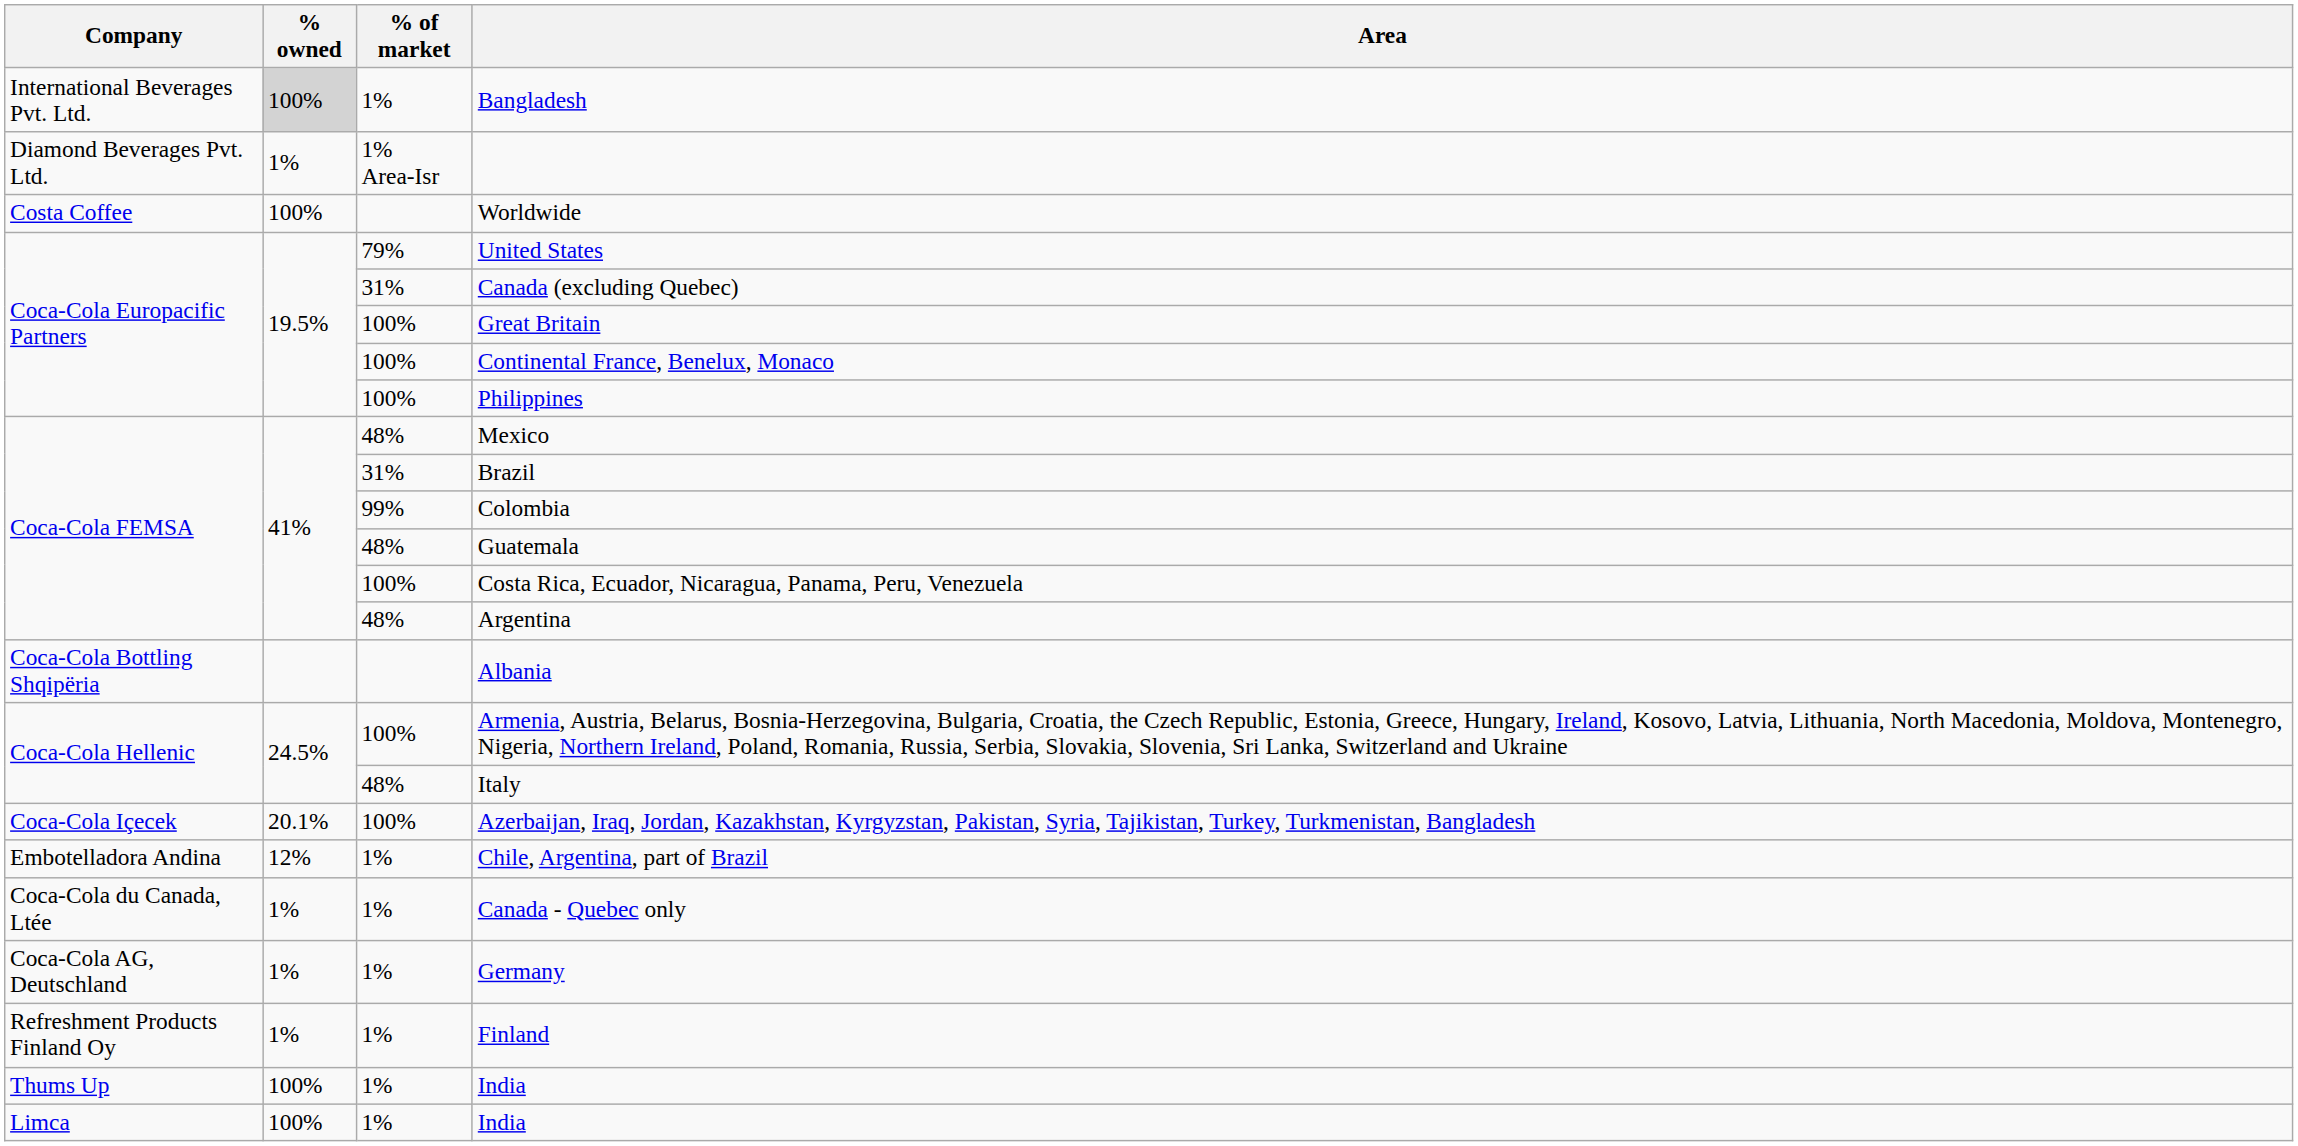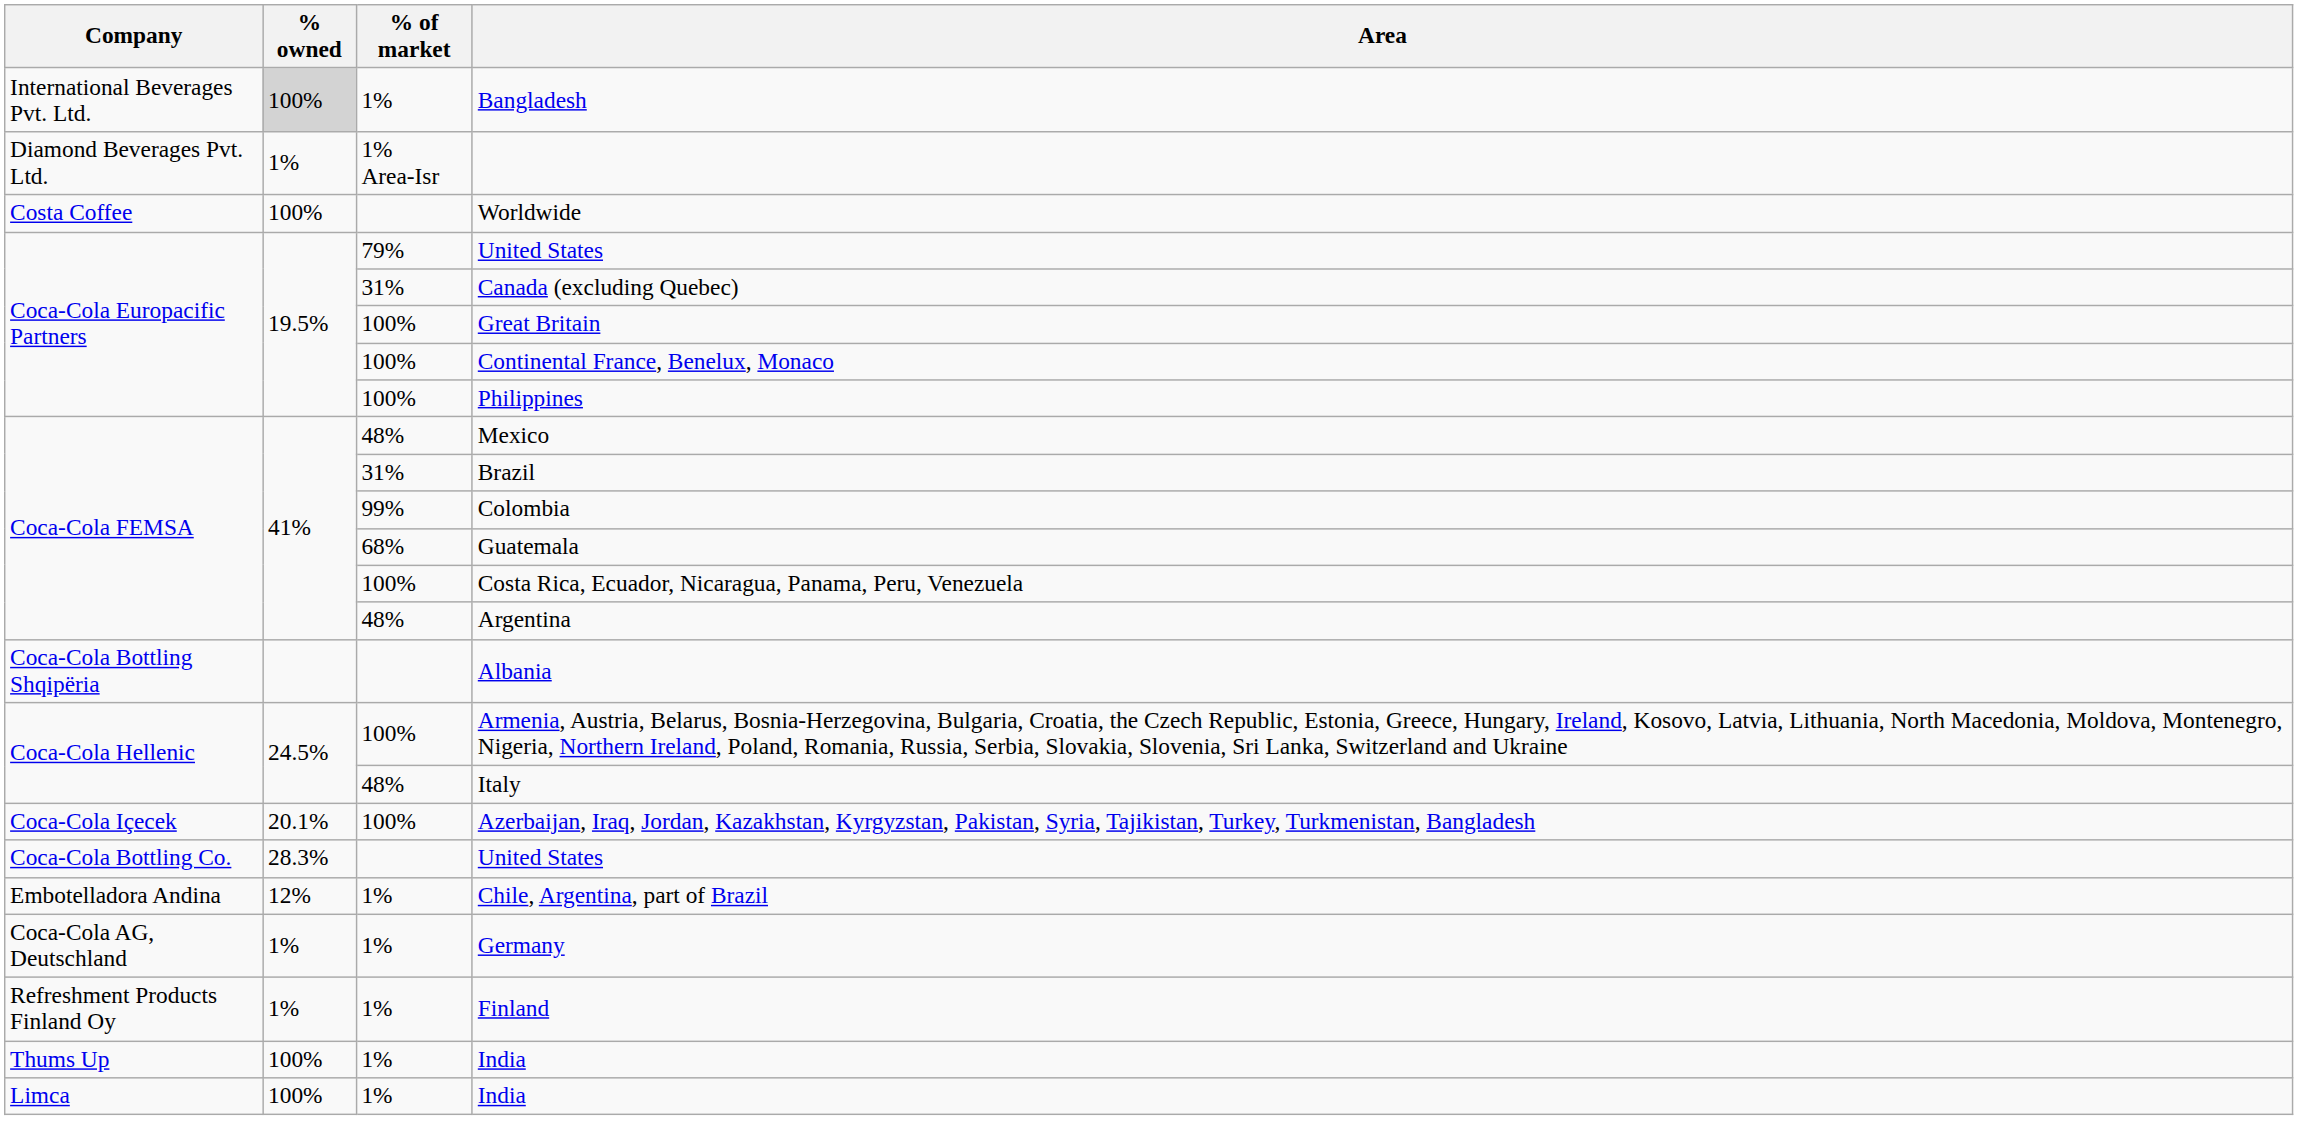 <table class="wikitable sortable">
 <tr>
 <th>Company</th>
 <th>% owned</th>
 <th>% of market</th>
 <th>Area</th>
 </tr>
 <tr>
 <td>International Beverages Pvt. Ltd.</td>
 <td style="background: lightgrey;">100%</td>
 <td>1%</td>
 <td><a href='#'>Bangladesh</a></td>
 </tr>
 <tr>
 <td>Diamond Beverages Pvt. Ltd.</td>
 <td>1%</td>
 <td>1%<br>Area-Isr</td>
 </tr>
 <tr>
 <td><a href='#'>Costa Coffee</a></td>
 <td>100%</td>
 <td></td>
 <td>Worldwide</td>
 </tr>
 <tr>
 <td rowspan=5><a href='#'>Coca-Cola Europacific Partners</a></td>
 <td rowspan=5>19.5%</td>
 <td>79%</td>
 <td><a href='#'>United States</a></td>
 </tr>
 <tr>
 <td>31%</td>
 <td><a href='#'>Canada</a> (excluding Quebec)</td>
 </tr>
 <tr>
 <td>100%</td>
 <td><a href='#'>Great Britain</a></td>
 </tr>
 <tr>
 <td>100%</td>
 <td><a href='#'>Continental France</a>, <a href='#'>Benelux</a>, <a href='#'>Monaco</a></td>
 </tr>
 <tr>
 <td>100%</td>
 <td><a href='#'>Philippines</a></td>
 </tr>
 <tr>
 <td rowspan=6><a href='#'>Coca-Cola FEMSA</a></td>
 <td rowspan=6>41%</td>
 <td>48%</td>
 <td>Mexico</td>
 </tr>
 <tr>
 <td>31%</td>
 <td>Brazil</td>
 </tr>
 <tr>
 <td>99%</td>
 <td>Colombia</td>
 </tr>
 <tr>
-<td>48%</td>
+<td>68%</td>
 <td>Guatemala</td>
 </tr>
 <tr>
 <td>100%</td>
 <td>Costa Rica, Ecuador, Nicaragua, Panama, Peru, Venezuela</td>
 </tr>
 <tr>
 <td>48%</td>
 <td>Argentina</td>
 </tr>
 <tr>
 <td><a href='#'>Coca-Cola Bottling Shqipëria</a></td>
 <td></td>
 <td></td>
 <td><a href='#'>Albania</a></td>
 </tr>
 <tr>
 <td rowspan=2><a href='#'>Coca-Cola Hellenic</a></td>
 <td rowspan=2>24.5%</td>
 <td>100%</td>
 <td><a href='#'>Armenia</a>, Austria, Belarus, Bosnia-Herzegovina, Bulgaria, Croatia, the Czech Republic, Estonia, Greece, Hungary, <a href='#'>Ireland</a>, Kosovo, Latvia, Lithuania, North Macedonia, Moldova, Montenegro, Nigeria, <a href='#'>Northern Ireland</a>, Poland, Romania, Russia, Serbia, Slovakia, Slovenia, Sri Lanka, Switzerland and Ukraine</td>
 </tr>
 <tr>
 <td>48%</td>
 <td>Italy</td>
 </tr>
 <tr>
 <td><a href='#'>Coca-Cola Içecek</a></td>
 <td>20.1%</td>
 <td>100%</td>
 <td><a href='#'>Azerbaijan</a>, <a href='#'>Iraq</a>, <a href='#'>Jordan</a>, <a href='#'>Kazakhstan</a>, <a href='#'>Kyrgyzstan</a>, <a href='#'>Pakistan</a>, <a href='#'>Syria</a>, <a href='#'>Tajikistan</a>, <a href='#'>Turkey</a>, <a href='#'>Turkmenistan</a>, <a href='#'>Bangladesh</a></td>
 </tr>
 <tr>
+<td><a href='#'>Coca-Cola Bottling Co.</a></td>
+<td>28.3%</td>
+<td></td>
+<td><a href='#'>United States</a></td>
+</tr>
+<tr>
 <td>Embotelladora Andina</td>
 <td>12%</td>
 <td>1%</td>
 <td><a href='#'>Chile</a>, <a href='#'>Argentina</a>, part of <a href='#'>Brazil</a></td>
-</tr>
-<tr>
-<td>Coca-Cola du Canada, Ltée</td>
-<td>1%</td>
-<td>1%</td>
-<td><a href='#'>Canada</a> - <a href='#'>Quebec</a> only</td>
 </tr>
 <tr>
 <td>Coca-Cola AG, Deutschland</td>
 <td>1%</td>
 <td>1%</td>
 <td><a href='#'>Germany</a></td>
 </tr>
 <tr>
 <td>Refreshment Products Finland Oy</td>
 <td>1%</td>
 <td>1%</td>
 <td><a href='#'>Finland</a></td>
 </tr>
 <tr>
 <td><a href='#'>Thums Up</a></td>
 <td>100%</td>
 <td>1%</td>
 <td><a href='#'>India</a></td>
 </tr>
 <tr>
 <td><a href='#'>Limca</a></td>
 <td>100%</td>
 <td>1%</td>
 <td><a href='#'>India</a></td>
 </tr>
 </table>
